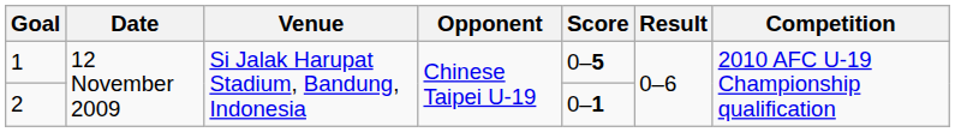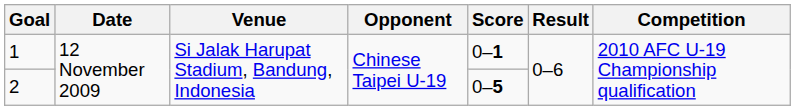 <table class="wikitable" style="font-size:90%">
 <tr>
 <th>Goal</th>
 <th>Date</th>
 <th>Venue</th>
 <th>Opponent</th>
 <th>Score</th>
 <th>Result</th>
 <th>Competition</th>
 </tr>
 <tr>
 <td>1</td>
 <td rowspan=2>12 November 2009</td>
 <td rowspan=2><a href='#'>Si Jalak Harupat Stadium</a>, <a href='#'>Bandung</a>, <a href='#'>Indonesia</a></td>
 <td rowspan=2> <a href='#'>Chinese Taipei U-19</a></td>
-<td>0–<strong>5</strong></td>
+<td>0–<strong>1</strong></td>
 <td rowspan=2>0–6</td>
 <td rowspan=2><a href='#'>2010 AFC U-19 Championship qualification</a></td>
 </tr>
 <tr>
 <td>2</td>
-<td>0–<strong>1</strong></td>
+<td>0–<strong>5</strong></td>
 </tr>
 </table>
